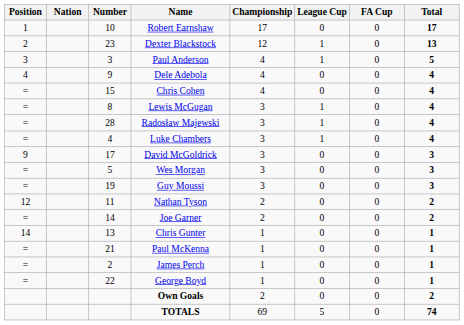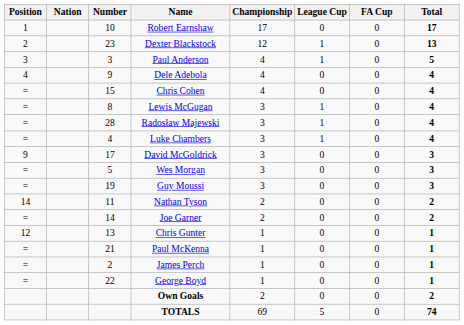 <table class="wikitable" style="font-size: 95%; text-align: center;">
 <tr>
 <th width=60>Position</th>
 <th width=60>Nation</th>
 <th width=60>Number</th>
 <th width=150>Name</th>
 <th width=80>Championship</th>
 <th width=80>League Cup</th>
 <th width=80>FA Cup</th>
 <th width=80>Total</th>
 </tr>
 <tr>
 <td>1</td>
 <td></td>
 <td>10</td>
 <td><a href='#'>Robert Earnshaw</a></td>
 <td>17</td>
 <td>0</td>
 <td>0</td>
 <td><strong>17</strong></td>
 </tr>
 <tr>
 <td>2</td>
 <td></td>
 <td>23</td>
 <td><a href='#'>Dexter Blackstock</a></td>
 <td>12</td>
 <td>1</td>
 <td>0</td>
 <td><strong>13</strong></td>
 </tr>
 <tr>
 <td>3</td>
 <td></td>
 <td>3</td>
 <td><a href='#'>Paul Anderson</a></td>
 <td>4</td>
 <td>1</td>
 <td>0</td>
 <td><strong>5</strong></td>
 </tr>
 <tr>
 <td>4</td>
 <td></td>
 <td>9</td>
 <td><a href='#'>Dele Adebola</a></td>
 <td>4</td>
 <td>0</td>
 <td>0</td>
 <td><strong>4</strong></td>
 </tr>
 <tr>
 <td>=</td>
 <td></td>
 <td>15</td>
 <td><a href='#'>Chris Cohen</a></td>
 <td>4</td>
 <td>0</td>
 <td>0</td>
 <td><strong>4</strong></td>
 </tr>
 <tr>
 <td>=</td>
 <td></td>
 <td>8</td>
 <td><a href='#'>Lewis McGugan</a></td>
 <td>3</td>
 <td>1</td>
 <td>0</td>
 <td><strong>4</strong></td>
 </tr>
 <tr>
 <td>=</td>
 <td></td>
 <td>28</td>
 <td><a href='#'>Radosław Majewski</a></td>
 <td>3</td>
 <td>1</td>
 <td>0</td>
 <td><strong>4</strong></td>
 </tr>
 <tr>
 <td>=</td>
 <td></td>
 <td>4</td>
 <td><a href='#'>Luke Chambers</a></td>
 <td>3</td>
 <td>1</td>
 <td>0</td>
 <td><strong>4</strong></td>
 </tr>
 <tr>
 <td>9</td>
 <td></td>
 <td>17</td>
 <td><a href='#'>David McGoldrick</a></td>
 <td>3</td>
 <td>0</td>
 <td>0</td>
 <td><strong>3</strong></td>
 </tr>
 <tr>
 <td>=</td>
 <td></td>
 <td>5</td>
 <td><a href='#'>Wes Morgan</a></td>
 <td>3</td>
 <td>0</td>
 <td>0</td>
 <td><strong>3</strong></td>
 </tr>
 <tr>
 <td>=</td>
 <td></td>
 <td>19</td>
 <td><a href='#'>Guy Moussi</a></td>
 <td>3</td>
 <td>0</td>
 <td>0</td>
 <td><strong>3</strong></td>
 </tr>
 <tr>
-<td>12</td>
+<td>14</td>
 <td></td>
 <td>11</td>
 <td><a href='#'>Nathan Tyson</a></td>
 <td>2</td>
 <td>0</td>
 <td>0</td>
 <td><strong>2</strong></td>
 </tr>
 <tr>
 <td>=</td>
 <td></td>
 <td>14</td>
 <td><a href='#'>Joe Garner</a></td>
 <td>2</td>
 <td>0</td>
 <td>0</td>
 <td><strong>2</strong></td>
 </tr>
 <tr>
-<td>14</td>
+<td>12</td>
 <td></td>
 <td>13</td>
 <td><a href='#'>Chris Gunter</a></td>
 <td>1</td>
 <td>0</td>
 <td>0</td>
 <td><strong>1</strong></td>
 </tr>
 <tr>
 <td>=</td>
 <td></td>
 <td>21</td>
 <td><a href='#'>Paul McKenna</a></td>
 <td>1</td>
 <td>0</td>
 <td>0</td>
 <td><strong>1</strong></td>
 </tr>
 <tr>
 <td>=</td>
 <td></td>
 <td>2</td>
 <td><a href='#'>James Perch</a></td>
 <td>1</td>
 <td>0</td>
 <td>0</td>
 <td><strong>1</strong></td>
 </tr>
 <tr>
 <td>=</td>
 <td></td>
 <td>22</td>
 <td><a href='#'>George Boyd</a></td>
 <td>1</td>
 <td>0</td>
 <td>0</td>
 <td><strong>1</strong></td>
 </tr>
 <tr>
 <td></td>
 <td></td>
 <td></td>
 <td><strong>Own Goals</strong></td>
 <td>2</td>
 <td>0</td>
 <td>0</td>
 <td><strong>2</strong></td>
 </tr>
 <tr>
 <td></td>
 <td></td>
 <td></td>
 <td><strong>TOTALS</strong></td>
 <td>69</td>
 <td>5</td>
 <td>0</td>
 <td><strong>74</strong></td>
 </tr>
 </table>
